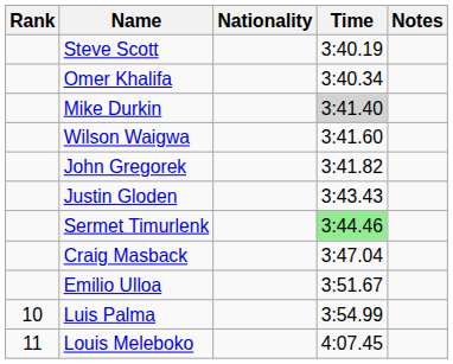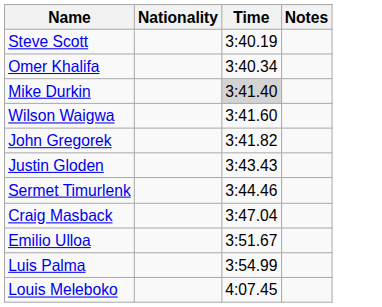 <table class="wikitable sortable" style="text-align:center;font-size:95%">
 <tr>
-<th>Rank</th>
 <th>Name</th>
 <th>Nationality</th>
 <th>Time</th>
 <th>Notes</th>
 </tr>
 <tr>
-<td></td>
 <td align=left><a href='#'>Steve Scott</a></td>
 <td align=left></td>
 <td>3:40.19</td>
 <td></td>
 </tr>
 <tr>
-<td></td>
 <td align=left><a href='#'>Omer Khalifa</a></td>
 <td align=left></td>
 <td>3:40.34</td>
 <td></td>
 </tr>
 <tr>
-<td></td>
 <td align=left><a href='#'>Mike Durkin</a></td>
 <td align=left></td>
 <td style="background: lightgrey;">3:41.40</td>
 <td></td>
 </tr>
 <tr>
-<td></td>
 <td align=left><a href='#'>Wilson Waigwa</a></td>
 <td align=left></td>
 <td>3:41.60</td>
 <td></td>
 </tr>
 <tr>
-<td></td>
 <td align=left><a href='#'>John Gregorek</a></td>
 <td align=left></td>
 <td>3:41.82</td>
 <td></td>
 </tr>
 <tr>
-<td></td>
 <td align=left><a href='#'>Justin Gloden</a></td>
 <td align=left></td>
 <td>3:43.43</td>
 <td></td>
 </tr>
 <tr>
-<td></td>
 <td align=left><a href='#'>Sermet Timurlenk</a></td>
 <td align=left></td>
-<td style="background: lightgreen;">3:44.46</td>
+<td>3:44.46</td>
 <td></td>
 </tr>
 <tr>
-<td></td>
 <td align=left><a href='#'>Craig Masback</a></td>
 <td align=left></td>
 <td>3:47.04</td>
 <td></td>
 </tr>
 <tr>
-<td></td>
 <td align=left><a href='#'>Emilio Ulloa</a></td>
 <td align=left></td>
 <td>3:51.67</td>
 <td></td>
 </tr>
 <tr>
-<td>10</td>
 <td align=left><a href='#'>Luis Palma</a></td>
 <td align=left></td>
 <td>3:54.99</td>
 <td></td>
 </tr>
 <tr>
-<td>11</td>
 <td align=left><a href='#'>Louis Meleboko</a></td>
 <td align=left></td>
 <td>4:07.45</td>
 <td></td>
 </tr>
 </table>
